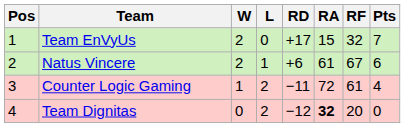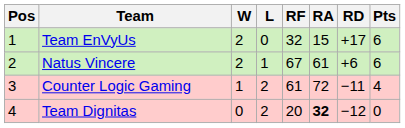 <table class="wikitable">
 <tr>
 <th width="20px">Pos</th>
 <th width="200px">Team</th>
 <th width="20px">W</th>
 <th width="20px">L</th>
+<th width="20px">RF</th>
+<th width="20px">RA</th>
 <th width="20px">RD</th>
-<th width="20px">RA</th>
-<th width="20px">RF</th>
 <th width="20px">Pts</th>
 </tr>
 <tr style="background: #D0F0C0;">
 <td>1</td>
 <td><a href='#'>Team EnVyUs</a></td>
 <td>2</td>
 <td>0</td>
+<td>32</td>
+<td>15</td>
 <td>+17</td>
-<td>15</td>
-<td>32</td>
-<td>7</td>
+<td>6</td>
 </tr>
 <tr style="background: #D0F0C0;">
 <td>2</td>
 <td><a href='#'>Natus Vincere</a></td>
 <td>2</td>
 <td>1</td>
+<td>67</td>
+<td>61</td>
 <td>+6</td>
-<td>61</td>
-<td>67</td>
 <td>6</td>
 </tr>
 <tr style="background: #FFCCCC;">
 <td>3</td>
 <td><a href='#'>Counter Logic Gaming</a></td>
 <td>1</td>
 <td>2</td>
+<td>61</td>
+<td>72</td>
 <td>−11</td>
-<td>72</td>
-<td>61</td>
 <td>4</td>
 </tr>
 <tr style="background: #FFCCCC;">
 <td>4</td>
 <td><a href='#'>Team Dignitas</a></td>
 <td>0</td>
 <td>2</td>
+<td>20</td>
+<td><strong>32</strong></td>
 <td>−12</td>
-<td><strong>32</strong></td>
-<td>20</td>
 <td>0</td>
 </tr>
 </table>
